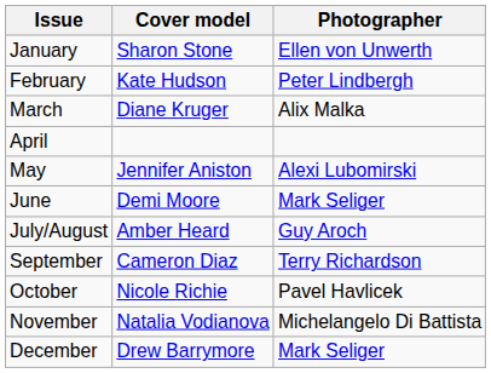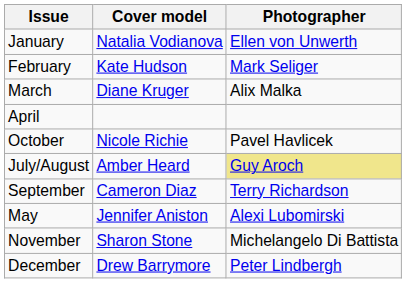 <table class="sortable wikitable">
 <tr>
 <th>Issue</th>
 <th>Cover model</th>
 <th>Photographer</th>
 </tr>
 <tr>
 <td>January</td>
-<td><a href='#'>Sharon Stone</a></td>
+<td><a href='#'>Natalia Vodianova</a></td>
 <td><a href='#'>Ellen von Unwerth</a></td>
 </tr>
 <tr>
 <td>February</td>
 <td><a href='#'>Kate Hudson</a></td>
-<td><a href='#'>Peter Lindbergh</a></td>
+<td><a href='#'>Mark Seliger</a></td>
 </tr>
 <tr>
 <td>March</td>
 <td><a href='#'>Diane Kruger</a></td>
 <td>Alix Malka</td>
 </tr>
 <tr>
 <td>April</td>
 <td></td>
 <td></td>
 </tr>
 <tr>
-<td>May</td>
-<td><a href='#'>Jennifer Aniston</a></td>
-<td><a href='#'>Alexi Lubomirski</a></td>
-</tr>
-<tr>
-<td>June</td>
-<td><a href='#'>Demi Moore</a></td>
-<td><a href='#'>Mark Seliger</a></td>
+<td>October</td>
+<td><a href='#'>Nicole Richie</a></td>
+<td>Pavel Havlicek</td>
 </tr>
 <tr>
 <td>July/August</td>
 <td><a href='#'>Amber Heard</a></td>
-<td><a href='#'>Guy Aroch</a></td>
+<td style="background: khaki;"><a href='#'>Guy Aroch</a></td>
 </tr>
 <tr>
 <td>September</td>
 <td><a href='#'>Cameron Diaz</a></td>
 <td><a href='#'>Terry Richardson</a></td>
 </tr>
 <tr>
-<td>October</td>
-<td><a href='#'>Nicole Richie</a></td>
-<td>Pavel Havlicek</td>
+<td>May</td>
+<td><a href='#'>Jennifer Aniston</a></td>
+<td><a href='#'>Alexi Lubomirski</a></td>
 </tr>
 <tr>
 <td>November</td>
-<td><a href='#'>Natalia Vodianova</a></td>
+<td><a href='#'>Sharon Stone</a></td>
 <td>Michelangelo Di Battista</td>
 </tr>
 <tr>
 <td>December</td>
 <td><a href='#'>Drew Barrymore</a></td>
-<td><a href='#'>Mark Seliger</a></td>
+<td><a href='#'>Peter Lindbergh</a></td>
 </tr>
 </table>
